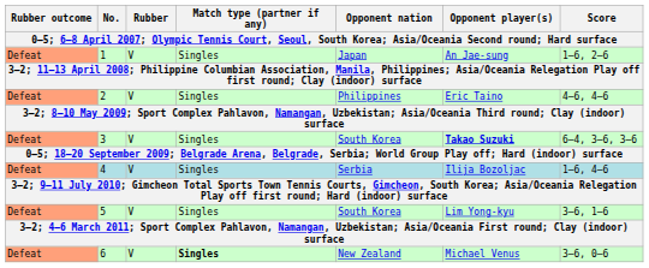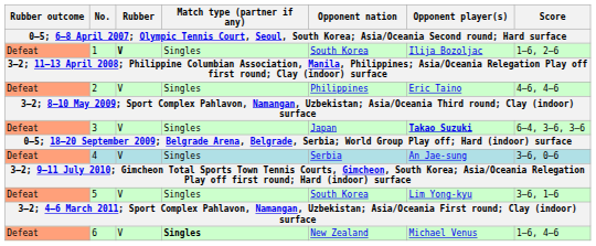 <table class=wikitable>
 <tr>
 <th>Rubber outcome</th>
 <th>No.</th>
 <th>Rubber</th>
 <th>Match type (partner if any)</th>
 <th>Opponent nation</th>
 <th>Opponent player(s)</th>
 <th>Score</th>
 </tr>
 <tr>
 <th colspan=7>0–5; <a href='#'>6–8 April 2007</a>; <a href='#'>Olympic Tennis Court</a>, <a href='#'>Seoul</a>, South Korea; Asia/Oceania Second round; Hard surface</th>
 </tr>
 <tr bgcolor=#CCFFCC>
 <td bgcolor=FFA07A>Defeat</td>
 <td>1</td>
-<td>V</td>
+<td><strong>V</strong></td>
 <td>Singles</td>
-<td> <a href='#'>Japan</a></td>
-<td><a href='#'>An Jae-sung</a></td>
+<td> <a href='#'>South Korea</a></td>
+<td><a href='#'>Ilija Bozoljac</a></td>
 <td>1–6, 2–6</td>
 </tr>
 <tr>
 <th colspan=7>3–2; <a href='#'>11–13 April 2008</a>;  Philippine Columbian Association, <a href='#'>Manila</a>, Philippines; Asia/Oceania Relegation Play off first round; Clay (indoor) surface</th>
 </tr>
 <tr bgcolor=#CCFFCC>
 <td bgcolor=FFA07A>Defeat</td>
 <td>2</td>
 <td>V</td>
 <td>Singles</td>
 <td> <a href='#'>Philippines</a></td>
 <td><a href='#'>Eric Taino</a></td>
 <td>4–6, 4–6</td>
 </tr>
 <tr>
 <th colspan=7>3–2; <a href='#'>8–10 May 2009</a>; Sport Complex Pahlavon, <a href='#'>Namangan</a>, Uzbekistan; Asia/Oceania Third round; Clay (indoor) surface</th>
 </tr>
 <tr bgcolor=#CCFFCC>
 <td bgcolor=FFA07A>Defeat</td>
 <td>3</td>
 <td>V</td>
 <td>Singles</td>
-<td> <a href='#'>South Korea</a></td>
+<td> <a href='#'>Japan</a></td>
 <td><strong><a href='#'>Takao Suzuki</a></strong></td>
 <td>6–4, 3–6, 3–6</td>
 </tr>
 <tr>
 <th colspan=7>0–5; <a href='#'>18–20 September 2009</a>; <a href='#'>Belgrade Arena</a>, <a href='#'>Belgrade</a>, Serbia; World Group Play off; Hard (indoor) surface</th>
 </tr>
 <tr bgcolor=#B0E0E6>
 <td bgcolor=FFA07A>Defeat</td>
 <td>4</td>
 <td>V</td>
 <td>Singles</td>
 <td> <a href='#'>Serbia</a></td>
-<td><a href='#'>Ilija Bozoljac</a></td>
-<td>1–6, 4–6</td>
+<td><a href='#'>An Jae-sung</a></td>
+<td>3–6, 0–6</td>
 </tr>
 <tr>
 <th colspan=7>3–2; <a href='#'>9–11 July 2010</a>; Gimcheon Total Sports Town Tennis Courts, <a href='#'>Gimcheon</a>, South Korea; Asia/Oceania Relegation Play off first round; Hard (indoor) surface</th>
 </tr>
 <tr bgcolor=#CCFFCC>
 <td bgcolor=FFA07A>Defeat</td>
 <td>5</td>
 <td>V</td>
 <td>Singles</td>
 <td> <a href='#'>South Korea</a></td>
 <td><a href='#'>Lim Yong-kyu</a></td>
 <td>3–6, 1–6</td>
 </tr>
 <tr>
 <th colspan=7>3–2; <a href='#'>4–6 March 2011</a>; Sport Complex Pahlavon, <a href='#'>Namangan</a>, Uzbekistan; Asia/Oceania First round; Clay (indoor) surface</th>
 </tr>
 <tr bgcolor=#CCFFCC>
 <td bgcolor=FFA07A>Defeat</td>
 <td>6</td>
 <td>V</td>
 <td><strong>Singles</strong></td>
 <td> <a href='#'>New Zealand</a></td>
 <td><a href='#'>Michael Venus</a></td>
-<td>3–6, 0–6</td>
+<td>1–6, 4–6</td>
 </tr>
 </table>
